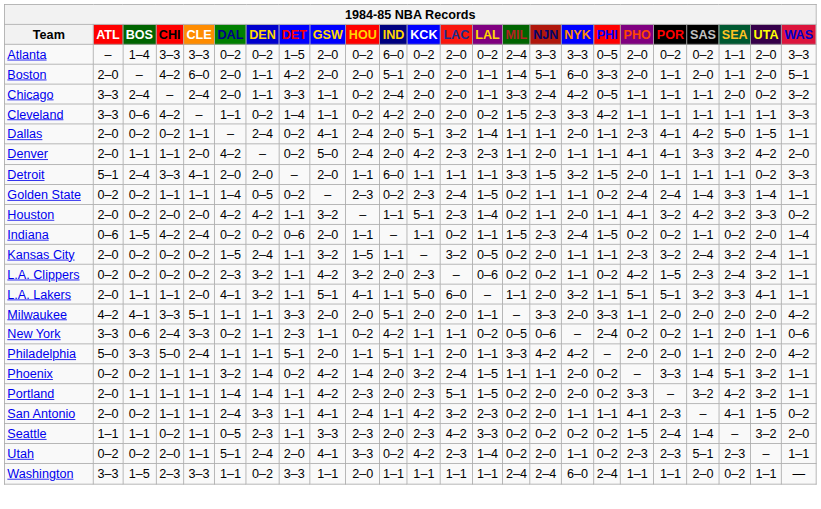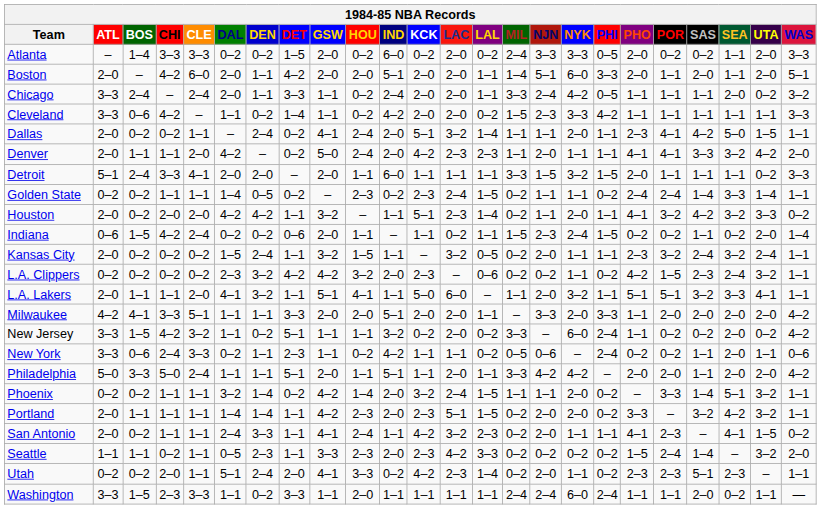 <table class="wikitable" style="font-size:95%; text-align:center;">
 <tr>
 <th colspan=24>1984-85 NBA Records</th>
 </tr>
 <tr>
 <th width=100>Team</th>
 <th style="background:#FF0000;color:#FFFFFF;width=35">ATL</th>
 <th style="background:#006400;color:#FFFFFF;width=35">BOS</th>
 <th style="background:#FF0000;color:#000000;width=35">CHI</th>
 <th style="background:#FF8C00;color:#FFFFFF;width=35">CLE</th>
 <th style="background:#008000;color:#00008B;width=35">DAL</th>
 <th style="background:#0000CD;color:#FFD700;width=35">DEN</th>
 <th style="background:#0000FF;color:#FF0000;width=35">DET</th>
 <th style="background:#0000FF;color:#FFD700;width=35">GSW</th>
 <th style="background:#FF0000;color:#FFD700;width=35">HOU</th>
 <th style="background:#000080;color:#FFD700;width=35">IND</th>
 <th style="background:#0000FF;color:#FFFFFF;width=35">KCK</th>
 <th style="background:#F9160D;color:#1A2E8B;width=35">LAC</th>
 <th style="background:#800080;color:#FFD700;width=35">LAL</th>
 <th style="background:#006400;color:#B22222;width=35">MIL</th>
 <th style="background:#B0170C;color:#00056D;width=35">NJN</th>
 <th style="background:#0000FF;color:#FF8C00;width=35">NYK</th>
 <th style="background:#FF0000;color:#0000FF;width=35">PHI</th>
 <th style="background:#800080;color:#FF4500;width=35">PHO</th>
 <th style="background:#000000;color:#FF0000;width=35">POR</th>
 <th style="background:#000000;color:#C0C0C0;width=35">SAS</th>
 <th style="background:#005831;color:#FFC322;width=35">SEA</th>
 <th style="background:#36004A;color:#FFFF00;width=35">UTA</th>
 <th style="background:#DC143C;color:#0000CD;width=35">WAS</th>
 </tr>
 <tr>
 <td style="text-align:left;"><a href='#'>Atlanta</a></td>
 <td>–</td>
 <td>1–4</td>
 <td>3–3</td>
 <td>3–3</td>
 <td>0–2</td>
 <td>0–2</td>
 <td>1–5</td>
 <td>2–0</td>
 <td>0–2</td>
 <td>6–0</td>
 <td>0–2</td>
 <td>2–0</td>
 <td>0–2</td>
 <td>2–4</td>
 <td>3–3</td>
 <td>3–3</td>
 <td>0–5</td>
 <td>2–0</td>
 <td>0–2</td>
 <td>0–2</td>
 <td>1–1</td>
 <td>2–0</td>
 <td>3–3</td>
 </tr>
 <tr>
 <td style="text-align:left;"><a href='#'>Boston</a></td>
 <td>2–0</td>
 <td>–</td>
 <td>4–2</td>
 <td>6–0</td>
 <td>2–0</td>
 <td>1–1</td>
 <td>4–2</td>
 <td>2–0</td>
 <td>2–0</td>
 <td>5–1</td>
 <td>2–0</td>
 <td>2–0</td>
 <td>1–1</td>
 <td>1–4</td>
 <td>5–1</td>
 <td>6–0</td>
 <td>3–3</td>
 <td>2–0</td>
 <td>1–1</td>
 <td>2–0</td>
 <td>1–1</td>
 <td>2–0</td>
 <td>5–1</td>
 </tr>
 <tr>
 <td style="text-align:left;"><a href='#'>Chicago</a></td>
 <td>3–3</td>
 <td>2–4</td>
 <td>–</td>
 <td>2–4</td>
 <td>2–0</td>
 <td>1–1</td>
 <td>3–3</td>
 <td>1–1</td>
 <td>0–2</td>
 <td>2–4</td>
 <td>2–0</td>
 <td>2–0</td>
 <td>1–1</td>
 <td>3–3</td>
 <td>2–4</td>
 <td>4–2</td>
 <td>0–5</td>
 <td>1–1</td>
 <td>1–1</td>
 <td>1–1</td>
 <td>2–0</td>
 <td>0–2</td>
 <td>3–2</td>
 </tr>
 <tr>
 <td style="text-align:left;"><a href='#'>Cleveland</a></td>
 <td>3–3</td>
 <td>0–6</td>
 <td>4–2</td>
 <td>–</td>
 <td>1–1</td>
 <td>0–2</td>
 <td>1–4</td>
 <td>1–1</td>
 <td>0–2</td>
 <td>4–2</td>
 <td>2–0</td>
 <td>2–0</td>
 <td>0–2</td>
 <td>1–5</td>
 <td>2–3</td>
 <td>3–3</td>
 <td>4–2</td>
 <td>1–1</td>
 <td>1–1</td>
 <td>1–1</td>
 <td>1–1</td>
 <td>1–1</td>
 <td>3–3</td>
 </tr>
 <tr>
 <td style="text-align:left;"><a href='#'>Dallas</a></td>
 <td>2–0</td>
 <td>0–2</td>
 <td>0–2</td>
 <td>1–1</td>
 <td>–</td>
 <td>2–4</td>
 <td>0–2</td>
 <td>4–1</td>
 <td>2–4</td>
 <td>2–0</td>
 <td>5–1</td>
 <td>3–2</td>
 <td>1–4</td>
 <td>1–1</td>
 <td>1–1</td>
 <td>2–0</td>
 <td>1–1</td>
 <td>2–3</td>
 <td>4–1</td>
 <td>4–2</td>
 <td>5–0</td>
 <td>1–5</td>
 <td>1–1</td>
 </tr>
 <tr>
 <td style="text-align:left;"><a href='#'>Denver</a></td>
 <td>2–0</td>
 <td>1–1</td>
 <td>1–1</td>
 <td>2–0</td>
 <td>4–2</td>
 <td>–</td>
 <td>0–2</td>
 <td>5–0</td>
 <td>2–4</td>
 <td>2–0</td>
 <td>4–2</td>
 <td>2–3</td>
 <td>2–3</td>
 <td>1–1</td>
 <td>2–0</td>
 <td>1–1</td>
 <td>1–1</td>
 <td>4–1</td>
 <td>4–1</td>
 <td>3–3</td>
 <td>3–2</td>
 <td>4–2</td>
 <td>2–0</td>
 </tr>
 <tr>
 <td style="text-align:left;"><a href='#'>Detroit</a></td>
 <td>5–1</td>
 <td>2–4</td>
 <td>3–3</td>
 <td>4–1</td>
 <td>2–0</td>
 <td>2–0</td>
 <td>–</td>
 <td>2–0</td>
 <td>1–1</td>
 <td>6–0</td>
 <td>1–1</td>
 <td>1–1</td>
 <td>1–1</td>
 <td>3–3</td>
 <td>1–5</td>
 <td>3–2</td>
 <td>1–5</td>
 <td>2–0</td>
 <td>1–1</td>
 <td>1–1</td>
 <td>1–1</td>
 <td>0–2</td>
 <td>3–3</td>
 </tr>
 <tr>
 <td style="text-align:left;"><a href='#'>Golden State</a></td>
 <td>0–2</td>
 <td>0–2</td>
 <td>1–1</td>
 <td>1–1</td>
 <td>1–4</td>
 <td>0–5</td>
 <td>0–2</td>
 <td>–</td>
 <td>2–3</td>
 <td>0–2</td>
 <td>2–3</td>
 <td>2–4</td>
 <td>1–5</td>
 <td>0–2</td>
 <td>1–1</td>
 <td>1–1</td>
 <td>0–2</td>
 <td>2–4</td>
 <td>2–4</td>
 <td>1–4</td>
 <td>3–3</td>
 <td>1–4</td>
 <td>1–1</td>
 </tr>
 <tr>
 <td style="text-align:left;"><a href='#'>Houston</a></td>
 <td>2–0</td>
 <td>0–2</td>
 <td>2–0</td>
 <td>2–0</td>
 <td>4–2</td>
 <td>4–2</td>
 <td>1–1</td>
 <td>3–2</td>
 <td>–</td>
 <td>1–1</td>
 <td>5–1</td>
 <td>2–3</td>
 <td>1–4</td>
 <td>0–2</td>
 <td>1–1</td>
 <td>2–0</td>
 <td>1–1</td>
 <td>4–1</td>
 <td>3–2</td>
 <td>4–2</td>
 <td>3–2</td>
 <td>3–3</td>
 <td>0–2</td>
 </tr>
 <tr>
 <td style="text-align:left;"><a href='#'>Indiana</a></td>
 <td>0–6</td>
 <td>1–5</td>
 <td>4–2</td>
 <td>2–4</td>
 <td>0–2</td>
 <td>0–2</td>
 <td>0–6</td>
 <td>2–0</td>
 <td>1–1</td>
 <td>–</td>
 <td>1–1</td>
 <td>0–2</td>
 <td>1–1</td>
 <td>1–5</td>
 <td>2–3</td>
 <td>2–4</td>
 <td>1–5</td>
 <td>0–2</td>
 <td>0–2</td>
 <td>1–1</td>
 <td>0–2</td>
 <td>2–0</td>
 <td>1–4</td>
 </tr>
 <tr>
 <td style="text-align:left;"><a href='#'>Kansas City</a></td>
 <td>2–0</td>
 <td>0–2</td>
 <td>0–2</td>
 <td>0–2</td>
 <td>1–5</td>
 <td>2–4</td>
 <td>1–1</td>
 <td>3–2</td>
 <td>1–5</td>
 <td>1–1</td>
 <td>–</td>
 <td>3–2</td>
 <td>0–5</td>
 <td>0–2</td>
 <td>2–0</td>
 <td>1–1</td>
 <td>1–1</td>
 <td>2–3</td>
 <td>3–2</td>
 <td>2–4</td>
 <td>3–2</td>
 <td>2–4</td>
 <td>1–1</td>
 </tr>
 <tr>
 <td style="text-align:left;"><a href='#'>L.A. Clippers</a></td>
 <td>0–2</td>
 <td>0–2</td>
 <td>0–2</td>
 <td>0–2</td>
 <td>2–3</td>
 <td>3–2</td>
-<td>1–1</td>
+<td>4–2</td>
 <td>4–2</td>
 <td>3–2</td>
 <td>2–0</td>
 <td>2–3</td>
 <td>–</td>
 <td>0–6</td>
 <td>0–2</td>
 <td>0–2</td>
 <td>1–1</td>
 <td>0–2</td>
 <td>4–2</td>
 <td>1–5</td>
 <td>2–3</td>
 <td>2–4</td>
 <td>3–2</td>
 <td>1–1</td>
 </tr>
 <tr>
 <td style="text-align:left;"><a href='#'>L.A. Lakers</a></td>
 <td>2–0</td>
 <td>1–1</td>
 <td>1–1</td>
 <td>2–0</td>
 <td>4–1</td>
 <td>3–2</td>
 <td>1–1</td>
 <td>5–1</td>
 <td>4–1</td>
 <td>1–1</td>
 <td>5–0</td>
 <td>6–0</td>
 <td>–</td>
 <td>1–1</td>
 <td>2–0</td>
 <td>3–2</td>
 <td>1–1</td>
 <td>5–1</td>
 <td>5–1</td>
 <td>3–2</td>
 <td>3–3</td>
 <td>4–1</td>
 <td>1–1</td>
 </tr>
 <tr>
 <td style="text-align:left;"><a href='#'>Milwaukee</a></td>
 <td>4–2</td>
 <td>4–1</td>
 <td>3–3</td>
 <td>5–1</td>
 <td>1–1</td>
 <td>1–1</td>
 <td>3–3</td>
 <td>2–0</td>
 <td>2–0</td>
 <td>5–1</td>
 <td>2–0</td>
 <td>2–0</td>
 <td>1–1</td>
 <td>–</td>
 <td>3–3</td>
 <td>2–0</td>
 <td>3–3</td>
 <td>1–1</td>
 <td>2–0</td>
 <td>2–0</td>
 <td>2–0</td>
 <td>2–0</td>
+<td>4–2</td>
+</tr>
+<tr>
+<td style="text-align:left;">New Jersey</td>
+<td>3–3</td>
+<td>1–5</td>
+<td>4–2</td>
+<td>3–2</td>
+<td>1–1</td>
+<td>0–2</td>
+<td>5–1</td>
+<td>1–1</td>
+<td>1–1</td>
+<td>3–2</td>
+<td>0–2</td>
+<td>2–0</td>
+<td>0–2</td>
+<td>3–3</td>
+<td>–</td>
+<td>6–0</td>
+<td>2–4</td>
+<td>1–1</td>
+<td>0–2</td>
+<td>0–2</td>
+<td>2–0</td>
+<td>0–2</td>
 <td>4–2</td>
 </tr>
 <tr>
 <td style="text-align:left;"><a href='#'>New York</a></td>
 <td>3–3</td>
 <td>0–6</td>
 <td>2–4</td>
 <td>3–3</td>
 <td>0–2</td>
 <td>1–1</td>
 <td>2–3</td>
 <td>1–1</td>
 <td>0–2</td>
 <td>4–2</td>
 <td>1–1</td>
 <td>1–1</td>
 <td>0–2</td>
 <td>0–5</td>
 <td>0–6</td>
 <td>–</td>
 <td>2–4</td>
 <td>0–2</td>
 <td>0–2</td>
 <td>1–1</td>
 <td>2–0</td>
 <td>1–1</td>
 <td>0–6</td>
 </tr>
 <tr>
 <td style="text-align:left;"><a href='#'>Philadelphia</a></td>
 <td>5–0</td>
 <td>3–3</td>
 <td>5–0</td>
 <td>2–4</td>
 <td>1–1</td>
 <td>1–1</td>
 <td>5–1</td>
 <td>2–0</td>
 <td>1–1</td>
 <td>5–1</td>
 <td>1–1</td>
 <td>2–0</td>
 <td>1–1</td>
 <td>3–3</td>
 <td>4–2</td>
 <td>4–2</td>
 <td>–</td>
 <td>2–0</td>
 <td>2–0</td>
 <td>1–1</td>
 <td>2–0</td>
 <td>2–0</td>
 <td>4–2</td>
 </tr>
 <tr>
 <td style="text-align:left;"><a href='#'>Phoenix</a></td>
 <td>0–2</td>
 <td>0–2</td>
 <td>1–1</td>
 <td>1–1</td>
 <td>3–2</td>
 <td>1–4</td>
 <td>0–2</td>
 <td>4–2</td>
 <td>1–4</td>
 <td>2–0</td>
 <td>3–2</td>
 <td>2–4</td>
 <td>1–5</td>
 <td>1–1</td>
 <td>1–1</td>
 <td>2–0</td>
 <td>0–2</td>
 <td>–</td>
 <td>3–3</td>
 <td>1–4</td>
 <td>5–1</td>
 <td>3–2</td>
 <td>1–1</td>
 </tr>
 <tr>
 <td style="text-align:left;"><a href='#'>Portland</a></td>
 <td>2–0</td>
 <td>1–1</td>
 <td>1–1</td>
 <td>1–1</td>
 <td>1–4</td>
 <td>1–4</td>
 <td>1–1</td>
 <td>4–2</td>
 <td>2–3</td>
 <td>2–0</td>
 <td>2–3</td>
 <td>5–1</td>
 <td>1–5</td>
 <td>0–2</td>
 <td>2–0</td>
 <td>2–0</td>
 <td>0–2</td>
 <td>3–3</td>
 <td>–</td>
 <td>3–2</td>
 <td>4–2</td>
 <td>3–2</td>
 <td>1–1</td>
 </tr>
 <tr>
 <td style="text-align:left;"><a href='#'>San Antonio</a></td>
 <td>2–0</td>
 <td>0–2</td>
 <td>1–1</td>
 <td>1–1</td>
 <td>2–4</td>
 <td>3–3</td>
 <td>1–1</td>
 <td>4–1</td>
 <td>2–4</td>
 <td>1–1</td>
 <td>4–2</td>
 <td>3–2</td>
 <td>2–3</td>
 <td>0–2</td>
 <td>2–0</td>
 <td>1–1</td>
 <td>1–1</td>
 <td>4–1</td>
 <td>2–3</td>
 <td>–</td>
 <td>4–1</td>
 <td>1–5</td>
 <td>0–2</td>
 </tr>
 <tr>
 <td style="text-align:left;"><a href='#'>Seattle</a></td>
 <td>1–1</td>
 <td>1–1</td>
 <td>0–2</td>
 <td>1–1</td>
 <td>0–5</td>
 <td>2–3</td>
 <td>1–1</td>
 <td>3–3</td>
 <td>2–3</td>
 <td>2–0</td>
 <td>2–3</td>
 <td>4–2</td>
 <td>3–3</td>
 <td>0–2</td>
 <td>0–2</td>
 <td>0–2</td>
 <td>0–2</td>
 <td>1–5</td>
 <td>2–4</td>
 <td>1–4</td>
 <td>–</td>
 <td>3–2</td>
 <td>2–0</td>
 </tr>
 <tr>
 <td style="text-align:left;"><a href='#'>Utah</a></td>
 <td>0–2</td>
 <td>0–2</td>
 <td>2–0</td>
 <td>1–1</td>
 <td>5–1</td>
 <td>2–4</td>
 <td>2–0</td>
 <td>4–1</td>
 <td>3–3</td>
 <td>0–2</td>
 <td>4–2</td>
 <td>2–3</td>
 <td>1–4</td>
 <td>0–2</td>
 <td>2–0</td>
 <td>1–1</td>
 <td>0–2</td>
 <td>2–3</td>
 <td>2–3</td>
 <td>5–1</td>
 <td>2–3</td>
 <td>–</td>
 <td>1–1</td>
 </tr>
 <tr>
 <td style="text-align:left;"><a href='#'>Washington</a></td>
 <td>3–3</td>
 <td>1–5</td>
 <td>2–3</td>
 <td>3–3</td>
 <td>1–1</td>
 <td>0–2</td>
 <td>3–3</td>
 <td>1–1</td>
 <td>2–0</td>
 <td>1–1</td>
 <td>1–1</td>
 <td>1–1</td>
 <td>1–1</td>
 <td>2–4</td>
 <td>2–4</td>
 <td>6–0</td>
 <td>2–4</td>
 <td>1–1</td>
 <td>1–1</td>
 <td>2–0</td>
 <td>0–2</td>
 <td>1–1</td>
 <td>—</td>
 </tr>
 </table>
